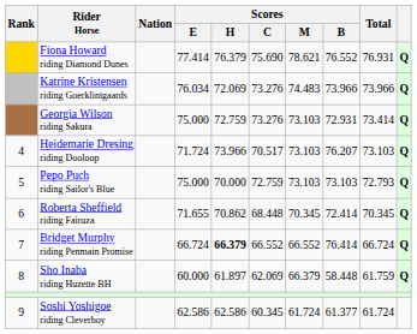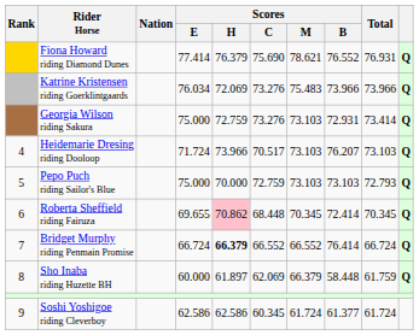 <table class="wikitable sortable" style="text-align:center">
 <tr>
 <th rowspan="2">Rank</th>
 <th rowspan="2">Rider <br><small>Horse</small></th>
 <th rowspan="2">Nation</th>
 <th colspan="5">Scores</th>
 <th rowspan="2">Total</th>
 <th rowspan="2"></th>
 </tr>
 <tr>
 <th>E</th>
 <th>H</th>
 <th>C</th>
 <th>M</th>
 <th>B</th>
 </tr>
 <tr>
 <td bgcolor=gold></td>
 <td align=left><a href='#'>Fiona Howard</a> <br><small> riding Diamond Dunes</small></td>
 <td align=left></td>
 <td>77.414</td>
 <td>76.379</td>
 <td>75.690</td>
 <td>78.621</td>
 <td>76.552</td>
 <td>76.931</td>
 <td bgcolor=ddffdd><strong>Q</strong></td>
 </tr>
 <tr>
 <td bgcolor=silver></td>
 <td align=left><a href='#'>Katrine Kristensen</a> <br><small> riding Goerklintgaards </small></td>
 <td align=left></td>
 <td>76.034</td>
 <td>72.069</td>
 <td>73.276</td>
-<td>74.483</td>
+<td>75.483</td>
 <td>73.966</td>
 <td>73.966</td>
 <td bgcolor=ddffdd><strong>Q</strong></td>
 </tr>
 <tr>
 <td bgcolor=A77044></td>
 <td align="left"><a href='#'>Georgia Wilson</a> <br><small> riding Sakura</small></td>
 <td align=left></td>
 <td>75.000</td>
 <td>72.759</td>
 <td>73.276</td>
 <td>73.103</td>
 <td>72.931</td>
 <td>73.414</td>
 <td bgcolor=ddffdd><strong>Q</strong></td>
 </tr>
 <tr>
 <td>4</td>
 <td align=left><a href='#'>Heidemarie Dresing</a> <br><small> riding Dooloop</small></td>
 <td align=left></td>
 <td>71.724</td>
 <td>73.966</td>
 <td>70.517</td>
 <td>73.103</td>
 <td>76.207</td>
 <td>73.103</td>
 <td bgcolor=ddffdd><strong>Q</strong></td>
 </tr>
 <tr>
 <td>5</td>
 <td align=left><a href='#'>Pepo Puch</a> <br><small> riding Sailor's Blue</small></td>
 <td align=left></td>
 <td>75.000</td>
 <td>70.000</td>
 <td>72.759</td>
 <td>73.103</td>
 <td>73.103</td>
 <td>72.793</td>
 <td bgcolor=ddffdd><strong>Q</strong></td>
 </tr>
 <tr>
 <td>6</td>
 <td align=left><a href='#'>Roberta Sheffield</a> <br><small> riding Fairuza</small></td>
 <td align=left></td>
-<td>71.655</td>
-<td>70.862</td>
+<td>69.655</td>
+<td style="background: pink;">70.862</td>
 <td>68.448</td>
 <td>70.345</td>
 <td>72.414</td>
 <td>70.345</td>
 <td bgcolor=ddffdd><strong>Q</strong></td>
 </tr>
 <tr>
 <td>7</td>
 <td align=left><a href='#'>Bridget Murphy</a> <br><small> riding Penmain Promise</small></td>
 <td align=left></td>
 <td>66.724</td>
 <td><strong>66.379</strong></td>
 <td>66.552</td>
 <td>66.552</td>
 <td>76.414</td>
 <td>66.724</td>
 <td bgcolor=ddffdd><strong>Q</strong></td>
 </tr>
 <tr>
 <td>8</td>
 <td align=left><a href='#'>Sho Inaba</a> <br><small> riding Huzette BH</small></td>
 <td align=left></td>
 <td>60.000</td>
 <td>61.897</td>
 <td>62.069</td>
 <td>66.379</td>
 <td>58.448</td>
 <td>61.759</td>
 <td bgcolor=ddffdd><strong>Q</strong></td>
 </tr>
 <tr bgcolor=ddffdd>
 <td colspan=10></td>
 </tr>
 <tr>
 <td>9</td>
 <td align=left><a href='#'>Soshi Yoshigoe</a> <br><small> riding Cleverboy</small></td>
 <td align=left></td>
 <td>62.586</td>
 <td>62.586</td>
 <td>60.345</td>
 <td>61.724</td>
 <td>61.377</td>
 <td>61.724</td>
 <td></td>
 </tr>
 </table>
